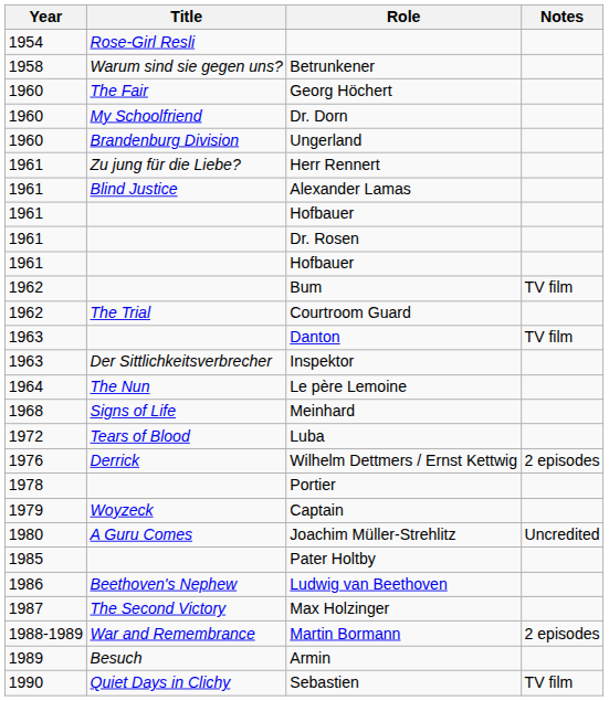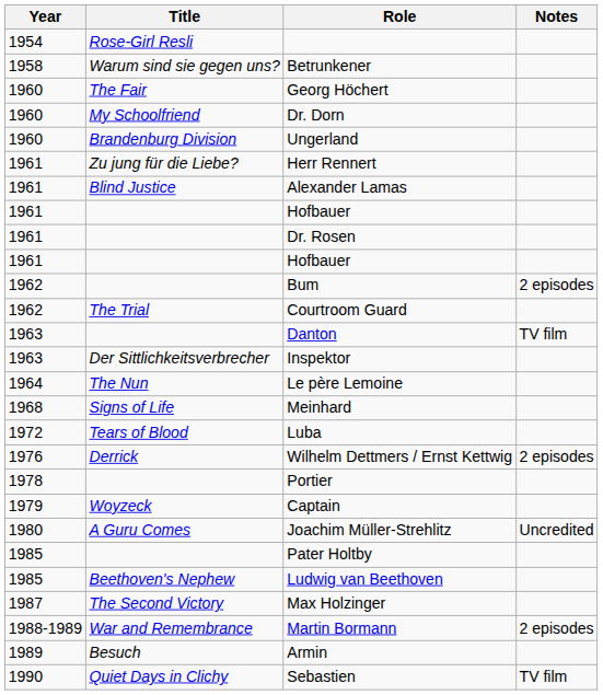 <table class="wikitable">
 <tr>
 <th>Year</th>
 <th>Title</th>
 <th>Role</th>
 <th>Notes</th>
 </tr>
 <tr>
 <td>1954</td>
 <td><em><a href='#'>Rose-Girl Resli</a></em></td>
 <td></td>
 <td></td>
 </tr>
 <tr>
 <td>1958</td>
 <td><em>Warum sind sie gegen uns?</em></td>
 <td>Betrunkener</td>
 <td></td>
 </tr>
 <tr>
 <td>1960</td>
 <td><em><a href='#'>The Fair</a></em></td>
 <td>Georg Höchert</td>
 <td></td>
 </tr>
 <tr>
 <td>1960</td>
 <td><em><a href='#'>My Schoolfriend</a></em></td>
 <td>Dr. Dorn</td>
 <td></td>
 </tr>
 <tr>
 <td>1960</td>
 <td><em><a href='#'>Brandenburg Division</a></em></td>
 <td>Ungerland</td>
 <td></td>
 </tr>
 <tr>
 <td>1961</td>
 <td><em>Zu jung für die Liebe?</em></td>
 <td>Herr Rennert</td>
 <td></td>
 </tr>
 <tr>
 <td>1961</td>
 <td><em><a href='#'>Blind Justice</a></em></td>
 <td>Alexander Lamas</td>
 <td></td>
 </tr>
 <tr>
 <td>1961</td>
 <td><em></em></td>
 <td>Hofbauer</td>
 <td></td>
 </tr>
 <tr>
 <td>1961</td>
 <td><em></em></td>
 <td>Dr. Rosen</td>
 <td></td>
 </tr>
 <tr>
 <td>1961</td>
 <td><em></em></td>
 <td>Hofbauer</td>
 <td></td>
 </tr>
 <tr>
 <td>1962</td>
 <td><em></em></td>
 <td>Bum</td>
-<td>TV film</td>
+<td>2 episodes</td>
 </tr>
 <tr>
 <td>1962</td>
 <td><em><a href='#'>The Trial</a></em></td>
 <td>Courtroom Guard</td>
 <td></td>
 </tr>
 <tr>
 <td>1963</td>
 <td><em></em></td>
 <td><a href='#'>Danton</a></td>
 <td>TV film</td>
 </tr>
 <tr>
 <td>1963</td>
 <td><em>Der Sittlichkeitsverbrecher</em></td>
 <td>Inspektor</td>
 <td></td>
 </tr>
 <tr>
 <td>1964</td>
 <td><em><a href='#'>The Nun</a></em></td>
 <td>Le père Lemoine</td>
 <td></td>
 </tr>
 <tr>
 <td>1968</td>
 <td><em><a href='#'>Signs of Life</a></em></td>
 <td>Meinhard</td>
 <td></td>
 </tr>
 <tr>
 <td>1972</td>
 <td><em><a href='#'>Tears of Blood</a></em></td>
 <td>Luba</td>
 <td></td>
 </tr>
 <tr>
 <td>1976</td>
 <td><em><a href='#'>Derrick</a></em></td>
 <td>Wilhelm Dettmers / Ernst Kettwig</td>
 <td>2 episodes</td>
 </tr>
 <tr>
 <td>1978</td>
 <td><em></em></td>
 <td>Portier</td>
 <td></td>
 </tr>
 <tr>
 <td>1979</td>
 <td><em><a href='#'>Woyzeck</a></em></td>
 <td>Captain</td>
 <td></td>
 </tr>
 <tr>
 <td>1980</td>
 <td><em><a href='#'>A Guru Comes</a></em></td>
 <td>Joachim Müller-Strehlitz</td>
 <td>Uncredited</td>
 </tr>
 <tr>
 <td>1985</td>
 <td><em></em></td>
 <td>Pater Holtby</td>
 <td></td>
 </tr>
 <tr>
-<td>1986</td>
+<td>1985</td>
 <td><em><a href='#'>Beethoven's Nephew</a></em></td>
 <td><a href='#'>Ludwig van Beethoven</a></td>
 <td></td>
 </tr>
 <tr>
 <td>1987</td>
 <td><em><a href='#'>The Second Victory</a></em></td>
 <td>Max Holzinger</td>
 <td></td>
 </tr>
 <tr>
 <td>1988-1989</td>
 <td><em><a href='#'>War and Remembrance</a></em></td>
 <td><a href='#'>Martin Bormann</a></td>
 <td>2 episodes</td>
 </tr>
 <tr>
 <td>1989</td>
 <td><em>Besuch</em></td>
 <td>Armin</td>
 <td></td>
 </tr>
 <tr>
 <td>1990</td>
 <td><em><a href='#'>Quiet Days in Clichy</a></em></td>
 <td>Sebastien</td>
 <td>TV film</td>
 </tr>
 </table>
